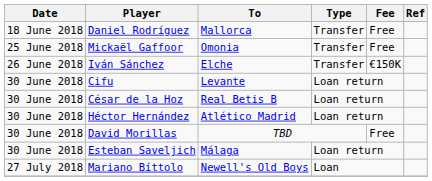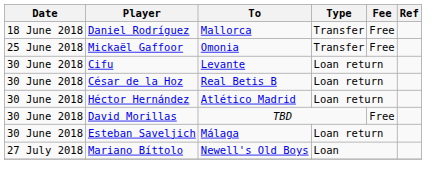 <table class="wikitable">
 <tr>
 <th>Date</th>
 <th>Player</th>
 <th>To</th>
 <th>Type</th>
 <th>Fee</th>
 <th>Ref</th>
 </tr>
 <tr>
 <td>18 June 2018</td>
 <td> <a href='#'>Daniel Rodríguez</a></td>
 <td> <a href='#'>Mallorca</a></td>
 <td>Transfer</td>
 <td>Free</td>
 <td></td>
 </tr>
 <tr>
 <td>25 June 2018</td>
 <td> <a href='#'>Mickaël Gaffoor</a></td>
 <td> <a href='#'>Omonia</a></td>
 <td>Transfer</td>
 <td>Free</td>
-<td></td>
-</tr>
-<tr>
-<td>26 June 2018</td>
-<td> <a href='#'>Iván Sánchez</a></td>
-<td> <a href='#'>Elche</a></td>
-<td>Transfer</td>
-<td>€150K</td>
 <td></td>
 </tr>
 <tr>
 <td>30 June 2018</td>
 <td> <a href='#'>Cifu</a></td>
 <td> <a href='#'>Levante</a></td>
 <td colspan=2>Loan return</td>
 <td></td>
 </tr>
 <tr>
 <td>30 June 2018</td>
 <td> <a href='#'>César de la Hoz</a></td>
 <td> <a href='#'>Real Betis B</a></td>
 <td colspan=2>Loan return</td>
 <td></td>
 </tr>
 <tr>
 <td>30 June 2018</td>
 <td> <a href='#'>Héctor Hernández</a></td>
 <td> <a href='#'>Atlético Madrid</a></td>
 <td colspan=2>Loan return</td>
 <td></td>
 </tr>
 <tr>
 <td>30 June 2018</td>
 <td> <a href='#'>David Morillas</a></td>
 <td colspan=2 align=center><em>TBD</em></td>
 <td>Free</td>
 <td></td>
 </tr>
 <tr>
 <td>30 June 2018</td>
 <td> <a href='#'>Esteban Saveljich</a></td>
 <td> <a href='#'>Málaga</a></td>
 <td colspan=2>Loan return</td>
 <td></td>
 </tr>
 <tr>
 <td>27 July 2018</td>
 <td> <a href='#'>Mariano Bíttolo</a></td>
 <td> <a href='#'>Newell's Old Boys</a></td>
 <td colspan=2>Loan</td>
 <td></td>
 </tr>
 <tr>
 </tr>
 </table>
